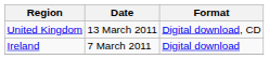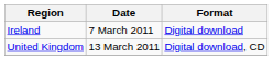 <table class="wikitable">
 <tr>
 <th>Region</th>
 <th>Date</th>
 <th>Format</th>
 </tr>
 <tr>
+<td><a href='#'>Ireland</a></td>
+<td>7 March 2011</td>
+<td><a href='#'>Digital download</a></td>
+</tr>
+<tr>
 <td><a href='#'>United Kingdom</a></td>
 <td>13 March 2011</td>
 <td><a href='#'>Digital download</a>, CD</td>
 </tr>
 <tr>
-<td><a href='#'>Ireland</a></td>
-<td>7 March 2011</td>
-<td><a href='#'>Digital download</a></td>
-</tr>
-<tr>
 </tr>
 </table>
